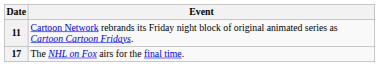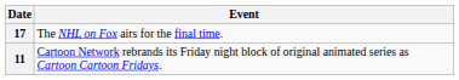 <table class="wikitable">
 <tr>
 <th>Date</th>
 <th>Event</th>
 </tr>
 <tr>
+<th>17</th>
+<td>The <em><a href='#'>NHL on Fox</a></em> airs for the <a href='#'>final time</a>.</td>
+</tr>
+<tr>
 <th>11</th>
 <td><a href='#'>Cartoon Network</a> rebrands its Friday night block of original animated series as <em><a href='#'>Cartoon Cartoon Fridays</a></em>.</td>
 </tr>
-<tr>
-<th>17</th>
-<td>The <em><a href='#'>NHL on Fox</a></em> airs for the <a href='#'>final time</a>.</td>
-</tr>
 </table>
